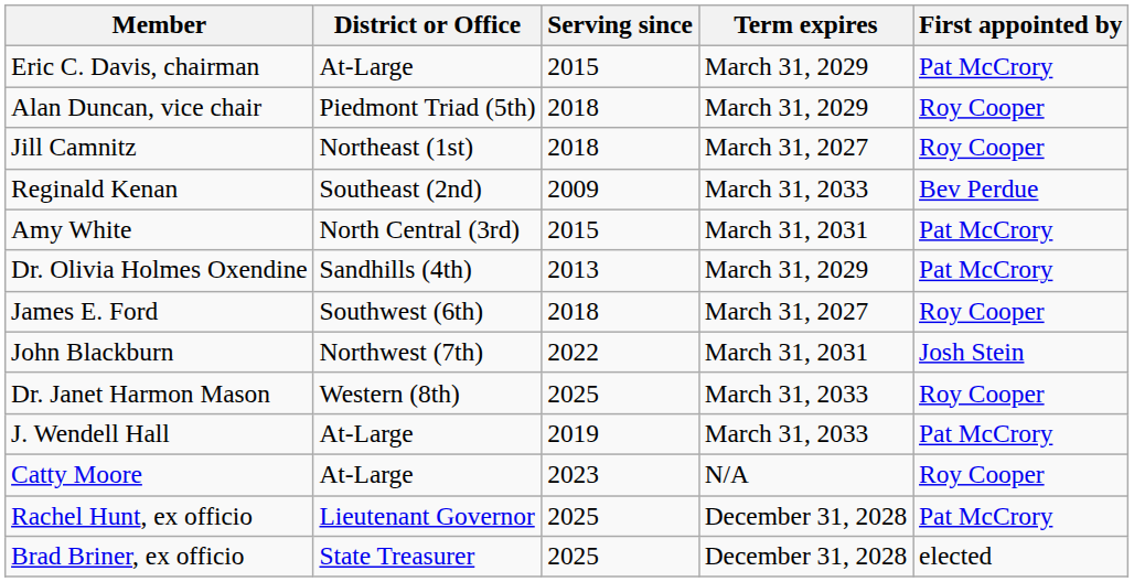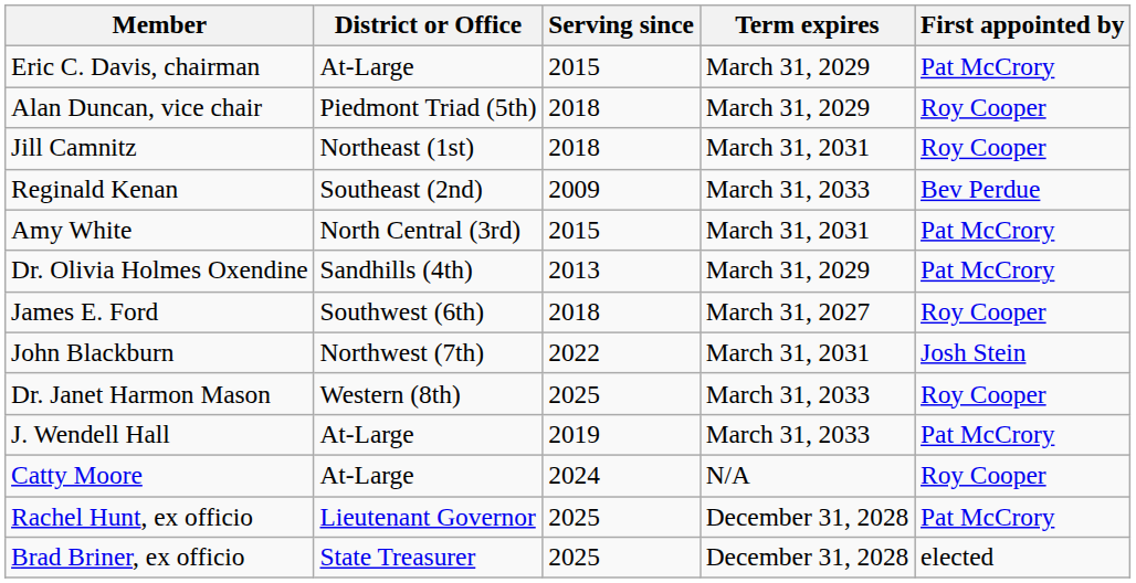 <table class="wikitable sortable">
 <tr>
 <th>Member</th>
 <th>District or Office</th>
 <th>Serving since</th>
 <th>Term expires</th>
 <th>First appointed by</th>
 </tr>
 <tr>
 <td>Eric C. Davis, chairman</td>
 <td>At-Large</td>
 <td>2015</td>
 <td>March 31, 2029</td>
 <td><a href='#'>Pat McCrory</a></td>
 </tr>
 <tr>
 <td>Alan Duncan, vice chair</td>
 <td>Piedmont Triad (5th)</td>
 <td>2018</td>
 <td>March 31, 2029</td>
 <td><a href='#'>Roy Cooper</a></td>
 </tr>
 <tr>
 <td>Jill Camnitz</td>
 <td>Northeast (1st)</td>
 <td>2018</td>
-<td>March 31, 2027</td>
+<td>March 31, 2031</td>
 <td><a href='#'>Roy Cooper</a></td>
 </tr>
 <tr>
 <td>Reginald Kenan</td>
 <td>Southeast (2nd)</td>
 <td>2009</td>
 <td>March 31, 2033</td>
 <td><a href='#'>Bev Perdue</a></td>
 </tr>
 <tr>
 <td>Amy White</td>
 <td>North Central (3rd)</td>
 <td>2015</td>
 <td>March 31, 2031</td>
 <td><a href='#'>Pat McCrory</a></td>
 </tr>
 <tr>
 <td>Dr. Olivia Holmes Oxendine</td>
 <td>Sandhills (4th)</td>
 <td>2013</td>
 <td>March 31, 2029</td>
 <td><a href='#'>Pat McCrory</a></td>
 </tr>
 <tr>
 <td>James E. Ford</td>
 <td>Southwest (6th)</td>
 <td>2018</td>
 <td>March 31, 2027</td>
 <td><a href='#'>Roy Cooper</a></td>
 </tr>
 <tr>
 <td>John Blackburn</td>
 <td>Northwest (7th)</td>
 <td>2022</td>
 <td>March 31, 2031</td>
 <td><a href='#'>Josh Stein</a></td>
 </tr>
 <tr>
 <td>Dr. Janet Harmon Mason</td>
 <td>Western (8th)</td>
 <td>2025</td>
 <td>March 31, 2033</td>
 <td><a href='#'>Roy Cooper</a></td>
 </tr>
 <tr>
 <td>J. Wendell Hall</td>
 <td>At-Large</td>
 <td>2019</td>
 <td>March 31, 2033</td>
 <td><a href='#'>Pat McCrory</a></td>
 </tr>
 <tr>
 <td><a href='#'>Catty Moore</a></td>
 <td>At-Large</td>
-<td>2023</td>
+<td>2024</td>
 <td>N/A</td>
 <td><a href='#'>Roy Cooper</a></td>
 </tr>
 <tr>
 <td><a href='#'>Rachel Hunt</a>, ex officio</td>
 <td><a href='#'>Lieutenant Governor</a></td>
 <td>2025</td>
 <td>December 31, 2028</td>
 <td><a href='#'>Pat McCrory</a></td>
 </tr>
 <tr>
 <td><a href='#'>Brad Briner</a>, ex officio</td>
 <td><a href='#'>State Treasurer</a></td>
 <td>2025</td>
 <td>December 31, 2028</td>
 <td>elected</td>
 </tr>
 </table>
